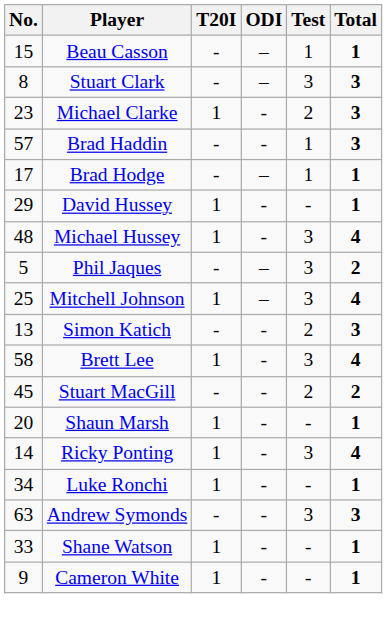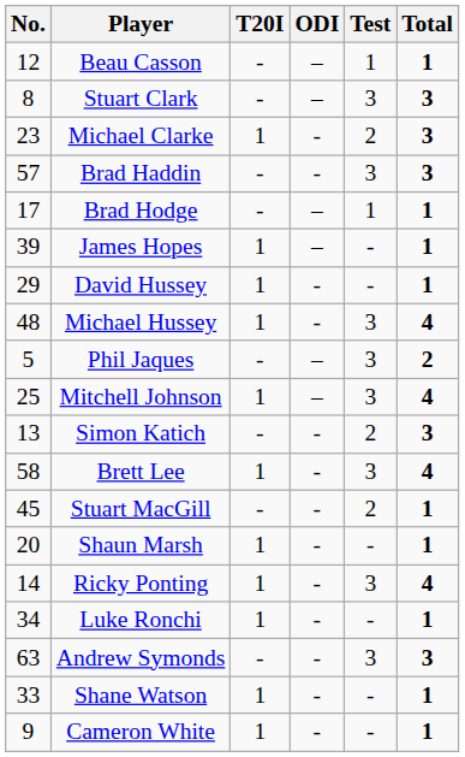 <table class="wikitable">
 <tr align=center>
 <th>No.</th>
 <th>Player</th>
 <th><strong>T20I</strong></th>
 <th><strong>ODI</strong></th>
 <th><strong>Test</strong></th>
 <th>Total</th>
 </tr>
 <tr align=center>
-<td>15</td>
+<td>12</td>
 <td><a href='#'>Beau Casson</a></td>
 <td>-</td>
 <td>–</td>
 <td>1</td>
 <td><strong>1</strong></td>
 </tr>
 <tr align=center>
 <td>8</td>
 <td><a href='#'>Stuart Clark</a></td>
 <td>-</td>
 <td>–</td>
 <td>3</td>
 <td><strong>3</strong></td>
 </tr>
 <tr align=center>
 <td>23</td>
 <td><a href='#'>Michael Clarke</a></td>
 <td>1</td>
 <td>-</td>
 <td>2</td>
 <td><strong>3</strong></td>
 </tr>
 <tr align=center>
 <td>57</td>
 <td><a href='#'>Brad Haddin</a></td>
 <td>-</td>
 <td>-</td>
-<td>1</td>
+<td>3</td>
 <td><strong>3</strong></td>
 </tr>
 <tr align=center>
 <td>17</td>
 <td><a href='#'>Brad Hodge</a></td>
 <td>-</td>
 <td>–</td>
 <td>1</td>
+<td><strong>1</strong></td>
+</tr>
+<tr align=center>
+<td>39</td>
+<td><a href='#'>James Hopes</a></td>
+<td>1</td>
+<td>–</td>
+<td>-</td>
 <td><strong>1</strong></td>
 </tr>
 <tr align=center>
 <td>29</td>
 <td><a href='#'>David Hussey</a></td>
 <td>1</td>
 <td>-</td>
 <td>-</td>
 <td><strong>1</strong></td>
 </tr>
 <tr align=center>
 <td>48</td>
 <td><a href='#'>Michael Hussey</a></td>
 <td>1</td>
 <td>-</td>
 <td>3</td>
 <td><strong>4</strong></td>
 </tr>
 <tr align=center>
 <td>5</td>
 <td><a href='#'>Phil Jaques</a></td>
 <td>-</td>
 <td>–</td>
 <td>3</td>
 <td><strong>2</strong></td>
 </tr>
 <tr align=center>
 <td>25</td>
 <td><a href='#'>Mitchell Johnson</a></td>
 <td>1</td>
 <td>–</td>
 <td>3</td>
 <td><strong>4</strong></td>
 </tr>
 <tr align=center>
 <td>13</td>
 <td><a href='#'>Simon Katich</a></td>
 <td>-</td>
 <td>-</td>
 <td>2</td>
 <td><strong>3</strong></td>
 </tr>
 <tr align=center>
 <td>58</td>
 <td><a href='#'>Brett Lee</a></td>
 <td>1</td>
 <td>-</td>
 <td>3</td>
 <td><strong>4</strong></td>
 </tr>
 <tr align=center>
 <td>45</td>
 <td><a href='#'>Stuart MacGill</a></td>
 <td>-</td>
 <td>-</td>
 <td>2</td>
-<td><strong>2</strong></td>
+<td><strong>1</strong></td>
 </tr>
 <tr align=center>
 <td>20</td>
 <td><a href='#'>Shaun Marsh</a></td>
 <td>1</td>
 <td>-</td>
 <td>-</td>
 <td><strong>1</strong></td>
 </tr>
 <tr align=center>
 <td>14</td>
 <td><a href='#'>Ricky Ponting</a></td>
 <td>1</td>
 <td>-</td>
 <td>3</td>
 <td><strong>4</strong></td>
 </tr>
 <tr align=center>
 <td>34</td>
 <td><a href='#'>Luke Ronchi</a></td>
 <td>1</td>
 <td>-</td>
 <td>-</td>
 <td><strong>1</strong></td>
 </tr>
 <tr align=center>
 <td>63</td>
 <td><a href='#'>Andrew Symonds</a></td>
 <td>-</td>
 <td>-</td>
 <td>3</td>
 <td><strong>3</strong></td>
 </tr>
 <tr align=center>
 <td>33</td>
 <td><a href='#'>Shane Watson</a></td>
 <td>1</td>
 <td>-</td>
 <td>-</td>
 <td><strong>1</strong></td>
 </tr>
 <tr align=center>
 <td>9</td>
 <td><a href='#'>Cameron White</a></td>
 <td>1</td>
 <td>-</td>
 <td>-</td>
 <td><strong>1</strong></td>
 </tr>
 </table>
